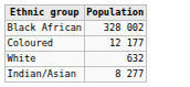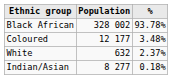 <table class="wikitable"  style="margin: 1em 1em 1em 0; background: #f9f9f9; border: 1px #aaa solid; border-collapse: collapse; font-size: 95%; text-align: right">
 <tr>
 <th style="background-color:#E9E9E9" align=left>Ethnic group</th>
 <th style="background-color:#E9E9E9" align=right>Population</th>
+<th style="background-color:#E9E9E9" align=right>%</th>
 </tr>
 <tr>
 <td align=left>Black African</td>
 <td>328 002</td>
+<td>93.78%</td>
 </tr>
 <tr>
 <td align=left>Coloured</td>
 <td>12 177</td>
+<td>3.48%</td>
 </tr>
 <tr>
 <td align=left>White</td>
 <td>632</td>
+<td>2.37%</td>
 </tr>
 <tr>
 <td align=left>Indian/Asian</td>
 <td>8 277</td>
+<td>0.18%</td>
 </tr>
 </table>
